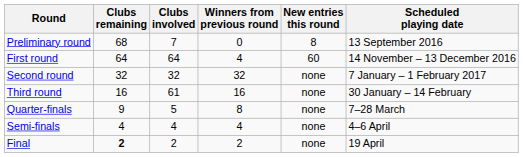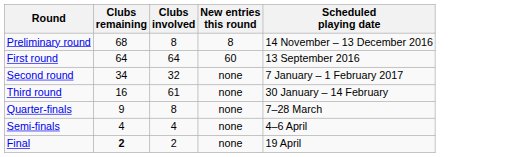 <table class="wikitable">
 <tr>
 <th>Round</th>
 <th>Clubs<br>remaining</th>
 <th>Clubs<br>involved</th>
-<th>Winners from<br>previous round</th>
 <th>New entries<br>this round</th>
 <th>Scheduled<br>playing date</th>
 </tr>
 <tr>
 <td><a href='#'>Preliminary round</a></td>
 <td style="text-align:center;">68</td>
-<td style="text-align:center;">7</td>
-<td style="text-align:center;">0</td>
 <td style="text-align:center;">8</td>
-<td>13 September 2016</td>
+<td style="text-align:center;">8</td>
+<td>14 November – 13 December 2016</td>
 </tr>
 <tr>
 <td><a href='#'>First round</a></td>
 <td style="text-align:center;">64</td>
 <td style="text-align:center;">64</td>
-<td style="text-align:center;">4</td>
 <td style="text-align:center;">60</td>
-<td>14 November – 13 December 2016</td>
+<td>13 September 2016</td>
 </tr>
 <tr>
 <td><a href='#'>Second round</a></td>
-<td style="text-align:center;">32</td>
-<td style="text-align:center;">32</td>
+<td style="text-align:center;">34</td>
 <td style="text-align:center;">32</td>
 <td style="text-align:center;">none</td>
 <td>7 January – 1 February 2017</td>
 </tr>
 <tr>
 <td><a href='#'>Third round</a></td>
 <td style="text-align:center;">16</td>
 <td style="text-align:center;">61</td>
-<td style="text-align:center;">16</td>
 <td style="text-align:center;">none</td>
 <td>30 January – 14 February</td>
 </tr>
 <tr>
 <td><a href='#'>Quarter-finals</a></td>
 <td style="text-align:center;">9</td>
-<td style="text-align:center;">5</td>
 <td style="text-align:center;">8</td>
 <td style="text-align:center;">none</td>
 <td>7–28 March</td>
 </tr>
 <tr>
 <td><a href='#'>Semi-finals</a></td>
-<td style="text-align:center;">4</td>
 <td style="text-align:center;">4</td>
 <td style="text-align:center;">4</td>
 <td style="text-align:center;">none</td>
 <td>4–6 April</td>
 </tr>
 <tr>
 <td><a href='#'>Final</a></td>
 <td style="text-align:center;"><strong>2</strong></td>
 <td style="text-align:center;">2</td>
-<td style="text-align:center;">2</td>
 <td style="text-align:center;">none</td>
 <td>19 April</td>
 </tr>
 </table>
